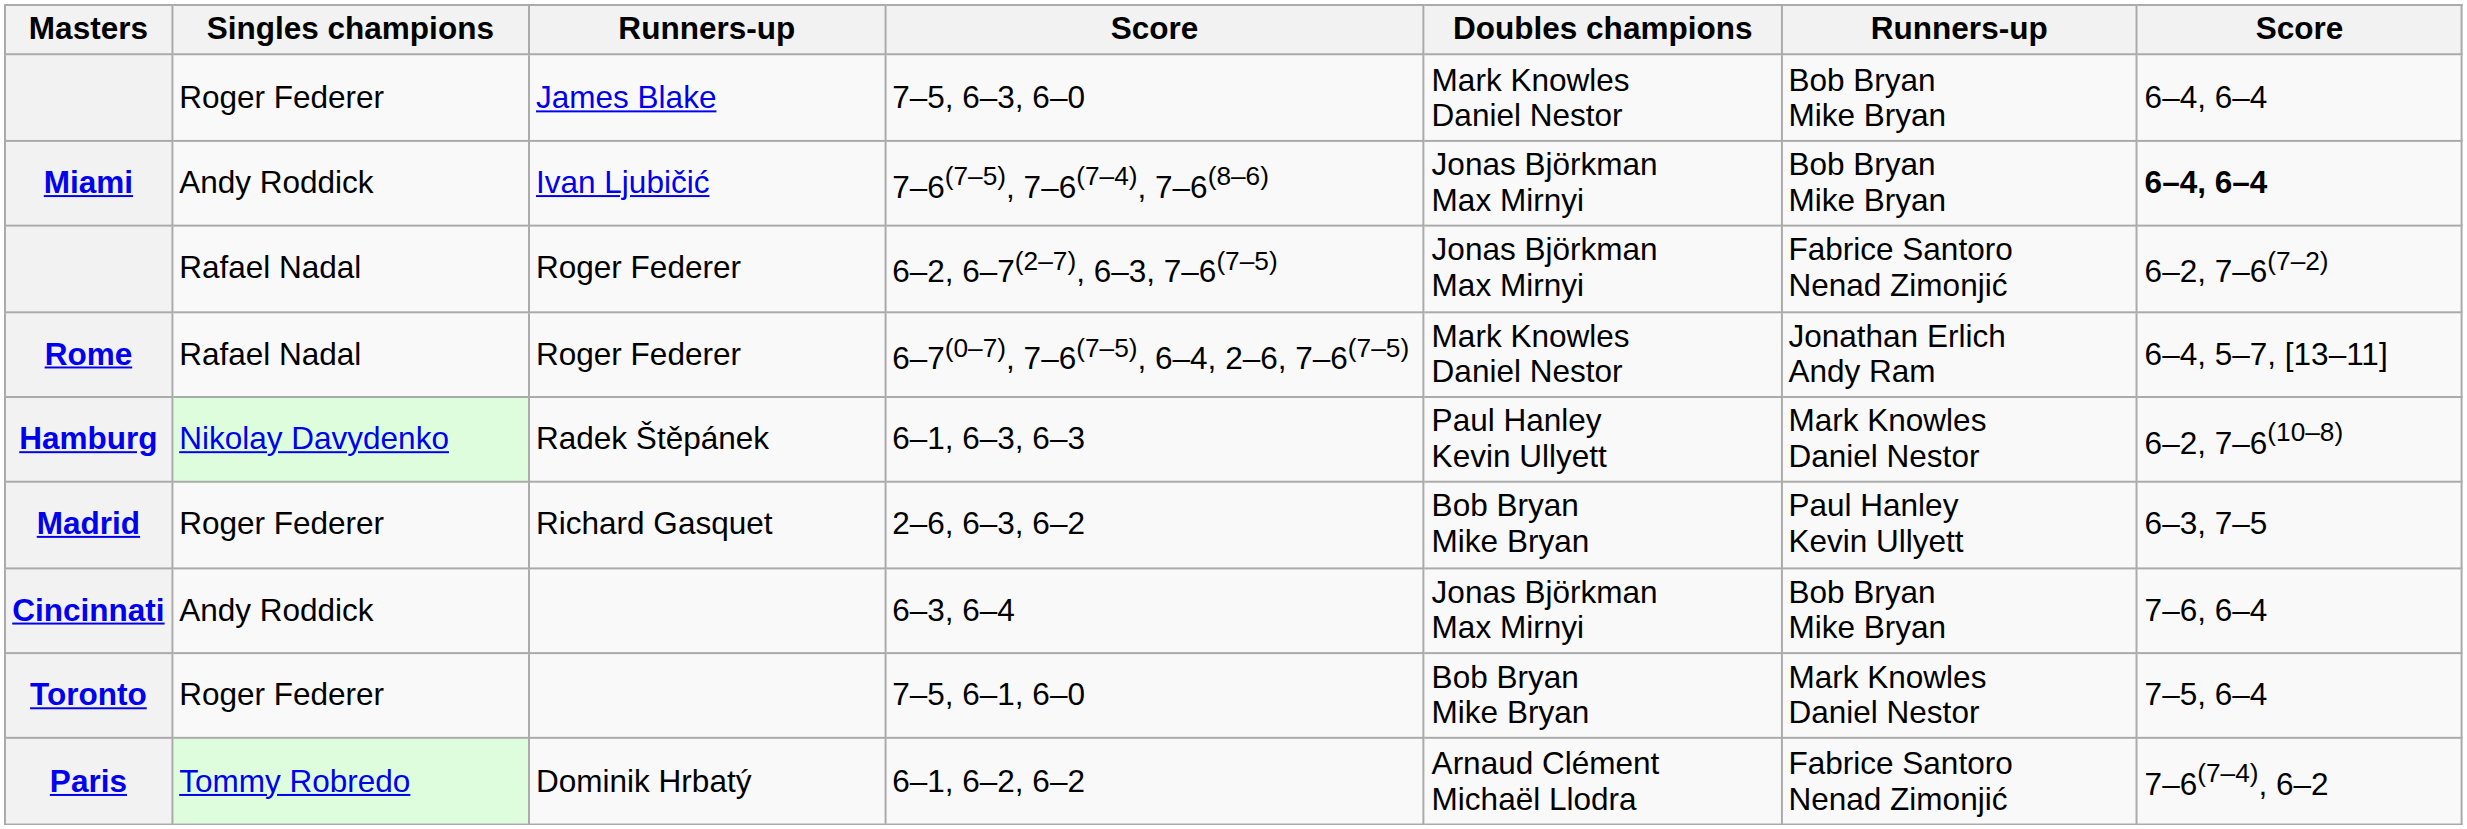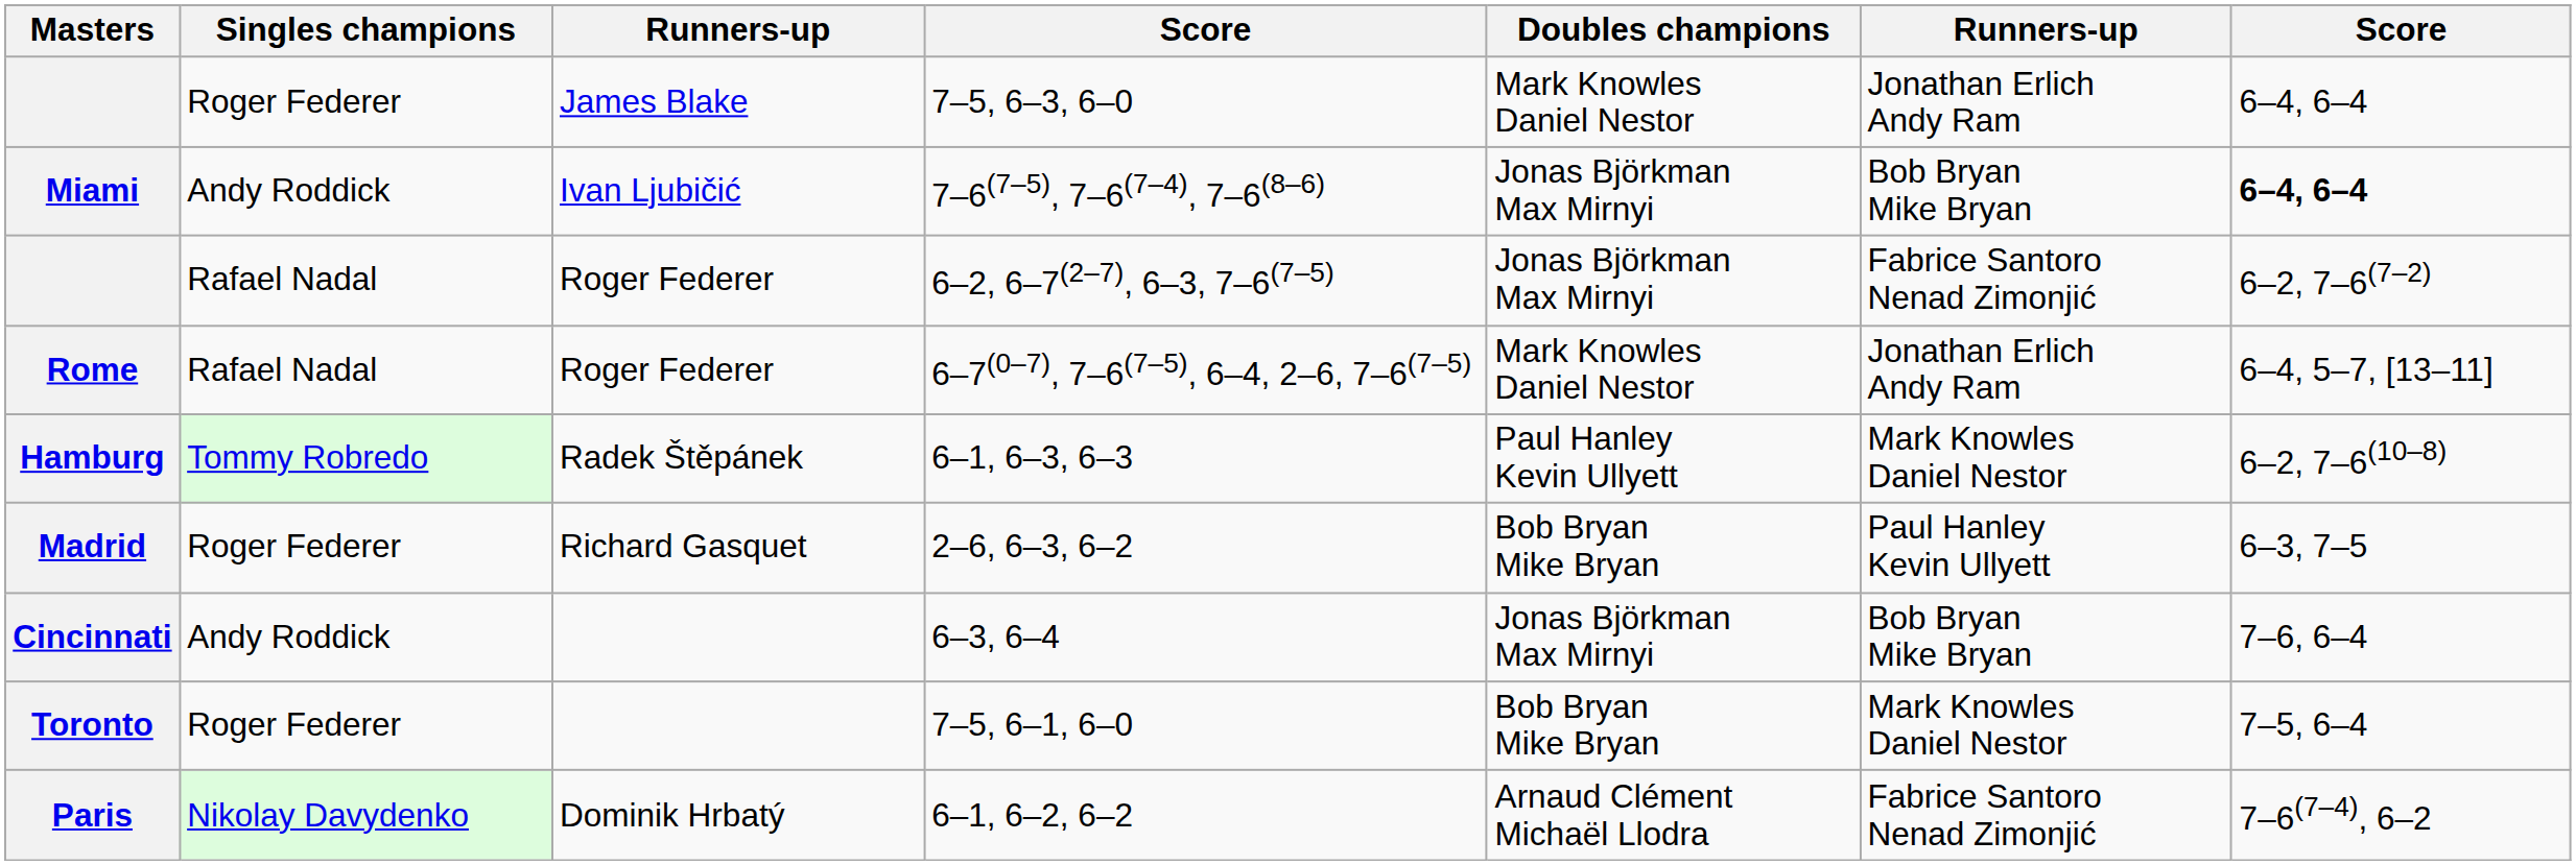 <table class="wikitable plainrowheaders">
 <tr>
 <th scope="col">Masters</th>
 <th scope="col" style="width:11em">Singles champions</th>
 <th scope="col" style="width:11em">Runners-up</th>
 <th scope="col" style="width:17em">Score</th>
 <th scope="col" style="width:11em">Doubles champions</th>
 <th scope="col" style="width:11em">Runners-up</th>
 <th scope="col" style="width:10em">Score</th>
 </tr>
 <tr>
 <th scope="row"><br></th>
 <td> Roger Federer</td>
 <td> <a href='#'>James Blake</a></td>
 <td>7–5, 6–3, 6–0</td>
 <td> Mark Knowles <br>  Daniel Nestor</td>
-<td> Bob Bryan <br>  Mike Bryan</td>
+<td> Jonathan Erlich <br>  Andy Ram</td>
 <td>6–4, 6–4</td>
 </tr>
 <tr>
 <th scope="row"><a href='#'><strong>Miami</strong></a><br></th>
 <td> Andy Roddick</td>
 <td> <a href='#'>Ivan Ljubičić</a></td>
 <td>7–6<sup>(7–5)</sup>, 7–6<sup>(7–4)</sup>, 7–6<sup>(8–6)</sup></td>
 <td> Jonas Björkman <br>  Max Mirnyi</td>
 <td> Bob Bryan <br>  Mike Bryan</td>
 <td><strong>6–4, 6–4</strong></td>
 </tr>
 <tr>
 <th scope="row"><br></th>
 <td> Rafael Nadal</td>
 <td> Roger Federer</td>
 <td>6–2, 6–7<sup>(2–7)</sup>, 6–3, 7–6<sup>(7–5)</sup></td>
 <td> Jonas Björkman <br>  Max Mirnyi</td>
 <td> Fabrice Santoro <br>  Nenad Zimonjić</td>
 <td>6–2, 7–6<sup>(7–2)</sup></td>
 </tr>
 <tr>
 <th scope="row"><a href='#'><strong>Rome</strong></a><br></th>
 <td> Rafael Nadal</td>
 <td> Roger Federer</td>
 <td>6–7<sup>(0–7)</sup>, 7–6<sup>(7–5)</sup>, 6–4, 2–6, 7–6<sup>(7–5)</sup></td>
 <td> Mark Knowles <br>  Daniel Nestor</td>
 <td> Jonathan Erlich <br>  Andy Ram</td>
 <td>6–4, 5–7, [13–11]</td>
 </tr>
 <tr>
 <th scope="row"><a href='#'><strong>Hamburg</strong></a><br></th>
-<td style="background-color: #ddfddd"> <a href='#'>Nikolay Davydenko</a></td>
+<td style="background-color: #ddfddd"> <a href='#'>Tommy Robredo</a></td>
 <td> Radek Štěpánek</td>
 <td>6–1, 6–3, 6–3</td>
 <td> Paul Hanley <br>  Kevin Ullyett</td>
 <td> Mark Knowles <br>  Daniel Nestor</td>
 <td>6–2, 7–6<sup>(10–8)</sup></td>
 </tr>
 <tr>
 <th scope="row"><a href='#'><strong>Madrid</strong></a><br></th>
 <td> Roger Federer</td>
 <td> Richard Gasquet</td>
 <td>2–6, 6–3, 6–2</td>
 <td> Bob Bryan <br>  Mike Bryan</td>
 <td> Paul Hanley <br>  Kevin Ullyett</td>
 <td>6–3, 7–5</td>
 </tr>
 <tr>
 <th scope="row"><a href='#'><strong>Cincinnati</strong></a><br></th>
 <td> Andy Roddick</td>
 <td></td>
 <td>6–3, 6–4</td>
 <td> Jonas Björkman <br>  Max Mirnyi</td>
 <td> Bob Bryan <br>  Mike Bryan</td>
 <td>7–6, 6–4</td>
 </tr>
 <tr>
 <th scope="row"><a href='#'><strong>Toronto</strong></a><br></th>
 <td> Roger Federer</td>
 <td></td>
 <td>7–5, 6–1, 6–0</td>
 <td> Bob Bryan <br>  Mike Bryan</td>
 <td> Mark Knowles <br>  Daniel Nestor</td>
 <td>7–5, 6–4</td>
 </tr>
 <tr>
 <th scope="row"><a href='#'><strong>Paris</strong></a><br></th>
-<td style="background-color: #ddfddd"> <a href='#'>Tommy Robredo</a></td>
+<td style="background-color: #ddfddd"> <a href='#'>Nikolay Davydenko</a></td>
 <td> Dominik Hrbatý</td>
 <td>6–1, 6–2, 6–2</td>
 <td> Arnaud Clément <br>  Michaël Llodra</td>
 <td> Fabrice Santoro <br>  Nenad Zimonjić</td>
 <td>7–6<sup>(7–4)</sup>, 6–2</td>
 </tr>
 </table>
